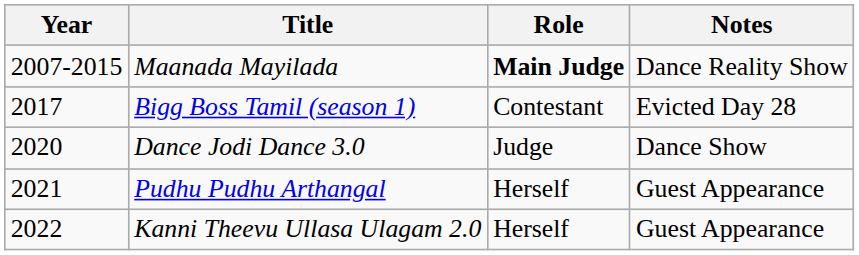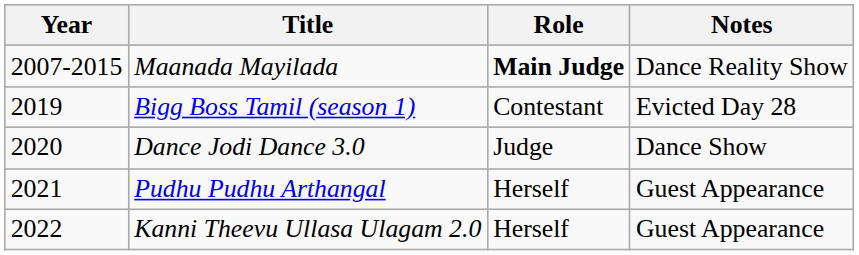 <table class="wikitable">
 <tr>
 <th>Year</th>
 <th>Title</th>
 <th>Role</th>
 <th>Notes</th>
 </tr>
 <tr>
 <td>2007-2015</td>
 <td><em>Maanada Mayilada</em></td>
 <td><strong>Main Judge</strong></td>
 <td>Dance Reality Show</td>
 </tr>
 <tr>
-<td>2017</td>
+<td>2019</td>
 <td><em><a href='#'>Bigg Boss Tamil (season 1)</a></em></td>
 <td>Contestant</td>
 <td>Evicted Day 28</td>
 </tr>
 <tr>
 <td>2020</td>
 <td><em>Dance Jodi Dance 3.0</em></td>
 <td>Judge</td>
 <td>Dance Show</td>
 </tr>
 <tr>
 <td>2021</td>
 <td><em><a href='#'>Pudhu Pudhu Arthangal</a></em></td>
 <td>Herself</td>
 <td>Guest Appearance</td>
 </tr>
 <tr>
 <td>2022</td>
 <td><em>Kanni Theevu Ullasa Ulagam 2.0</em></td>
 <td>Herself</td>
 <td>Guest Appearance</td>
 </tr>
 </table>
